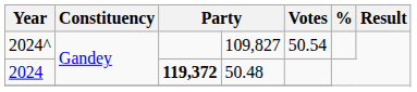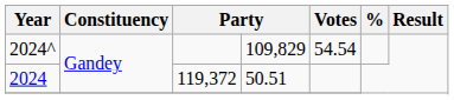 <table class="wikitable">
 <tr>
 <th>Year</th>
 <th>Constituency</th>
 <th colspan="2">Party</th>
 <th>Votes</th>
 <th>%</th>
 <th>Result</th>
 </tr>
 <tr>
 <td>2024^</td>
 <td rowspan=2><a href='#'>Gandey</a></td>
 <td></td>
-<td>109,827</td>
-<td>50.54</td>
+<td>109,829</td>
+<td>54.54</td>
 <td></td>
 </tr>
 <tr>
 <td><a href='#'>2024</a></td>
-<td><strong>119,372</strong></td>
-<td>50.48</td>
+<td>119,372</td>
+<td>50.51</td>
 <td></td>
 </tr>
 <tr>
 </tr>
 </table>
